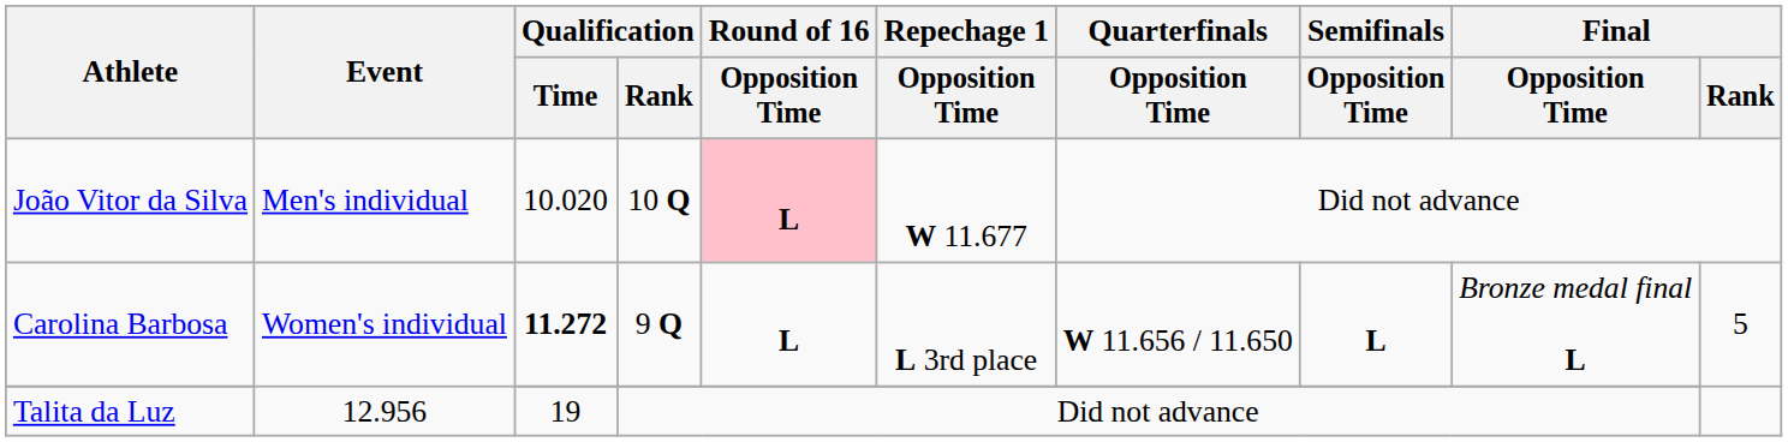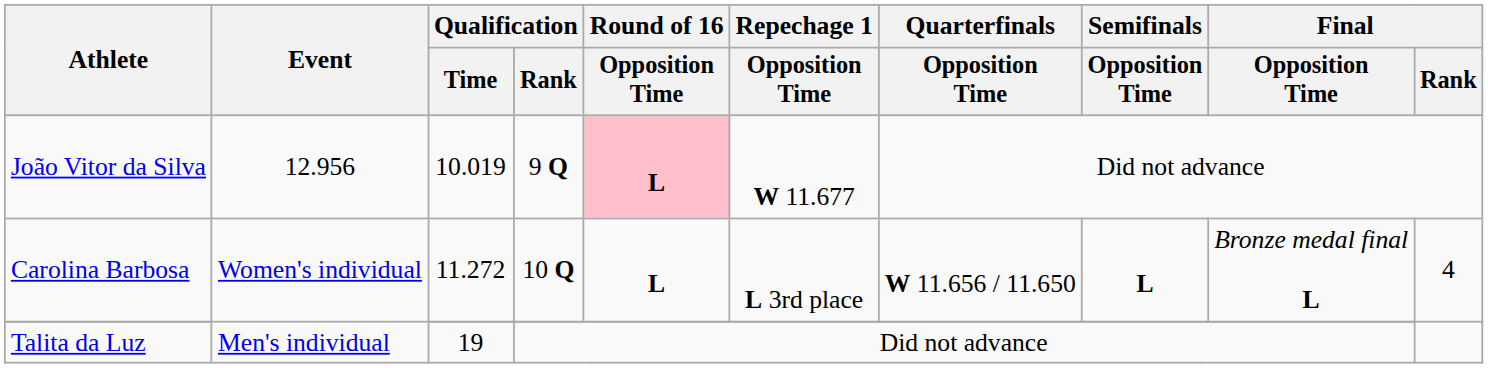 <table class=wikitable style="font-size:90%;">
 <tr>
 <th rowspan=2>Athlete</th>
 <th rowspan=2>Event</th>
 <th colspan=2>Qualification</th>
 <th>Round of 16</th>
 <th>Repechage 1</th>
 <th>Quarterfinals</th>
 <th>Semifinals</th>
 <th colspan=2>Final</th>
 </tr>
 <tr style="font-size:95%">
 <th>Time</th>
 <th>Rank</th>
 <th>Opposition<br>Time</th>
 <th>Opposition<br>Time</th>
 <th>Opposition<br>Time</th>
 <th>Opposition<br>Time</th>
 <th>Opposition<br>Time</th>
 <th>Rank</th>
 </tr>
 <tr align=center>
 <td align=left><a href='#'>João Vitor da Silva</a></td>
-<td align=left><a href='#'>Men's individual</a></td>
-<td>10.020</td>
-<td>10 <strong>Q</strong></td>
+<td>12.956</td>
+<td>10.019</td>
+<td>9 <strong>Q</strong></td>
 <td style="background: pink;"><br><strong>L</strong></td>
 <td><br><br><strong>W</strong> 11.677</td>
 <td colspan=4>Did not advance</td>
 </tr>
 <tr align=center>
 <td align=left><a href='#'>Carolina Barbosa</a></td>
 <td align=left rowspan=2><a href='#'>Women's individual</a></td>
-<td><strong>11.272</strong></td>
-<td>9 <strong>Q</strong></td>
+<td>11.272</td>
+<td>10 <strong>Q</strong></td>
 <td><br><strong>L</strong></td>
 <td><br><br><strong>L</strong> 3rd place</td>
 <td><br><strong>W</strong> 11.656 / 11.650</td>
 <td><br><strong>L</strong></td>
 <td><em>Bronze medal final</em><br><br><strong>L</strong></td>
-<td>5</td>
+<td>4</td>
 </tr>
 <tr>
 </tr>
 <tr align=center>
 <td align=left><a href='#'>Talita da Luz</a></td>
-<td>12.956</td>
+<td align=left><a href='#'>Men's individual</a></td>
 <td>19</td>
 <td colspan=6>Did not advance</td>
 </tr>
 </table>
